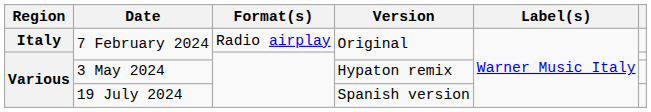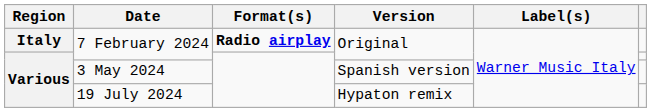 <table class="wikitable plainrowheaders">
 <tr>
 <th scope="col">Region</th>
 <th scope="col">Date</th>
 <th scope="col">Format(s)</th>
 <th scope="col">Version</th>
 <th scope="col">Label(s)</th>
 <th scope="col"></th>
 </tr>
 <tr>
 <th scope="row">Italy</th>
 <td rowspan="2">7 February 2024</td>
-<td>Radio <a href='#'>airplay</a></td>
+<td><strong>Radio <a href='#'>airplay</a></strong></td>
 <td rowspan="2">Original</td>
 <td rowspan="4"><a href='#'>Warner Music Italy</a></td>
 <td align="center"></td>
 </tr>
 <tr>
 <th scope="row" rowspan="3">Various</th>
 <td rowspan="3"></td>
 <td align="center"></td>
 </tr>
 <tr>
 <td>3 May 2024</td>
-<td>Hypaton remix</td>
+<td>Spanish version</td>
 <td align="center"></td>
 </tr>
 <tr>
 <td>19 July 2024</td>
-<td>Spanish version</td>
+<td>Hypaton remix</td>
 <td align="center"></td>
 </tr>
 </table>
